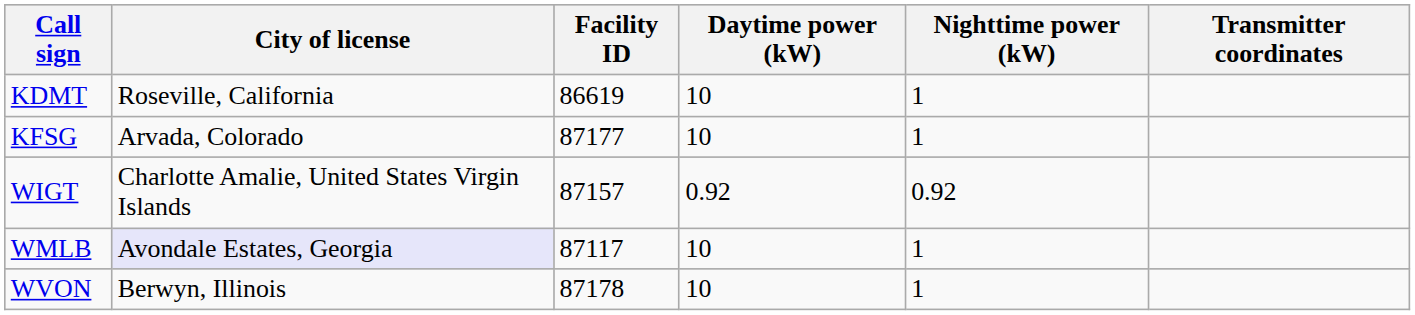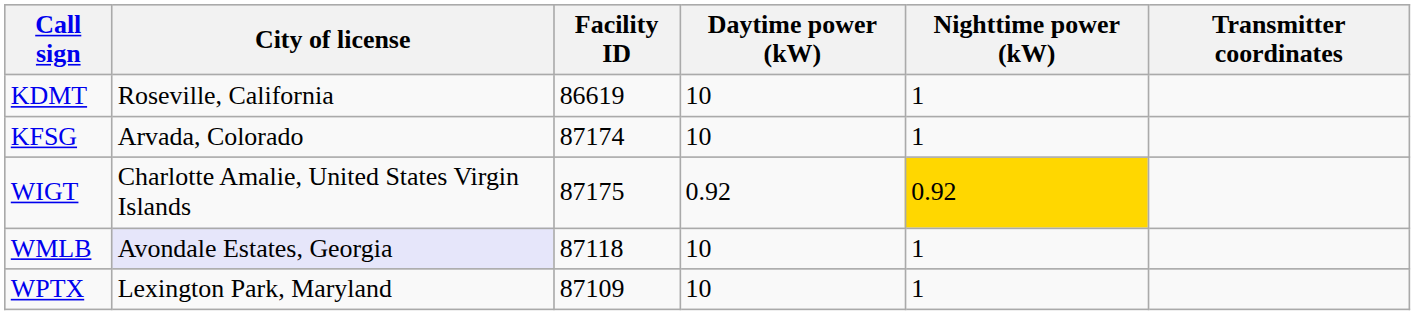 <table class="wikitable sortable">
 <tr>
 <th><a href='#'>Call sign</a></th>
 <th>City of license</th>
 <th>Facility ID</th>
 <th>Daytime power (kW)</th>
 <th>Nighttime power (kW)</th>
 <th>Transmitter coordinates</th>
 </tr>
 <tr>
 <td><a href='#'>KDMT</a></td>
 <td>Roseville, California</td>
 <td>86619</td>
 <td>10</td>
 <td>1</td>
 <td></td>
 </tr>
 <tr>
 <td><a href='#'>KFSG</a></td>
 <td>Arvada, Colorado</td>
-<td>87177</td>
+<td>87174</td>
 <td>10</td>
 <td>1</td>
 <td></td>
 </tr>
 <tr>
 <td><a href='#'>WIGT</a></td>
 <td>Charlotte Amalie, United States Virgin Islands</td>
-<td>87157</td>
+<td>87175</td>
 <td>0.92</td>
-<td>0.92</td>
+<td style="background: gold;">0.92</td>
 <td></td>
 </tr>
 <tr>
 <td><a href='#'>WMLB</a></td>
 <td style="background: lavender;">Avondale Estates, Georgia</td>
-<td>87117</td>
+<td>87118</td>
 <td>10</td>
 <td>1</td>
 <td></td>
 </tr>
 <tr>
-<td><a href='#'>WVON</a></td>
-<td>Berwyn, Illinois</td>
-<td>87178</td>
+<td><a href='#'>WPTX</a></td>
+<td>Lexington Park, Maryland</td>
+<td>87109</td>
 <td>10</td>
 <td>1</td>
 <td></td>
 </tr>
 </table>
